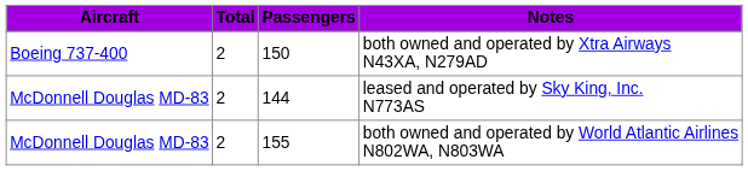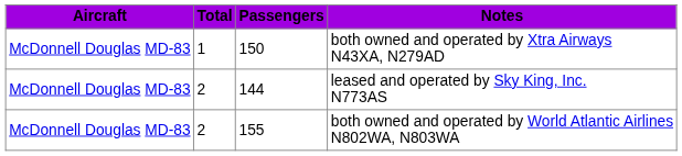 <table class="toccolours" border="1" cellpadding="3" style="border-collapse:collapse;margin: auto;">
 <tr bgcolor=Palatinate blue>
 <th><span>Aircraft</span></th>
 <th><span>Total</span></th>
 <th><span>Passengers</span></th>
 <th><span>Notes</span></th>
 </tr>
 <tr>
-<td><a href='#'>Boeing 737-400</a></td>
-<td>2</td>
+<td><a href='#'>McDonnell Douglas</a> <a href='#'>MD-83</a></td>
+<td>1</td>
 <td>150</td>
 <td>both owned and operated by <a href='#'>Xtra Airways</a> <br> N43XA, N279AD</td>
 </tr>
 <tr>
 <td><a href='#'>McDonnell Douglas</a> <a href='#'>MD-83</a></td>
 <td>2</td>
 <td>144</td>
 <td>leased and operated by <a href='#'>Sky King, Inc.</a> <br> N773AS</td>
 </tr>
 <tr>
 <td><a href='#'>McDonnell Douglas</a> <a href='#'>MD-83</a></td>
 <td>2</td>
 <td>155</td>
 <td>both owned and operated by <a href='#'>World Atlantic Airlines</a> <br> N802WA, N803WA</td>
 </tr>
 </table>
